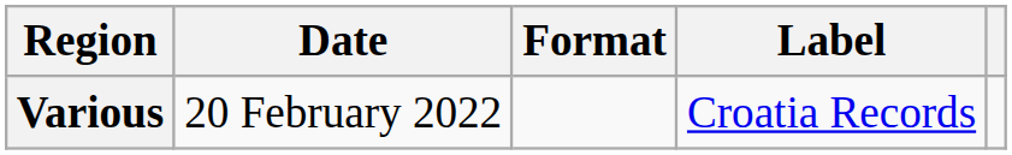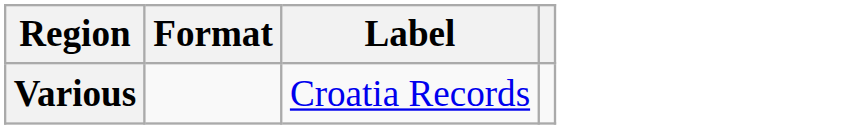 <table class="wikitable plainrowheaders" style="text-align:center">
 <tr>
 <th>Region</th>
-<th>Date</th>
 <th>Format</th>
 <th>Label</th>
 <th></th>
 </tr>
 <tr>
 <th scope="row">Various</th>
-<td>20 February 2022</td>
 <td></td>
 <td><a href='#'>Croatia Records</a></td>
 <td></td>
 </tr>
 </table>
